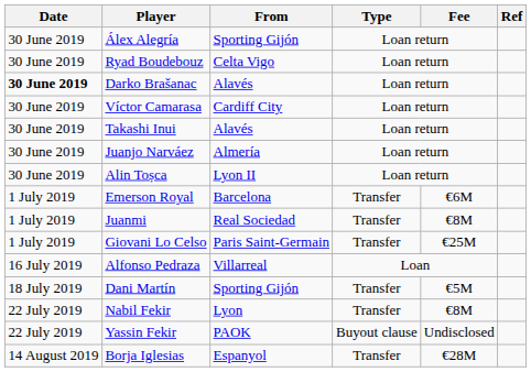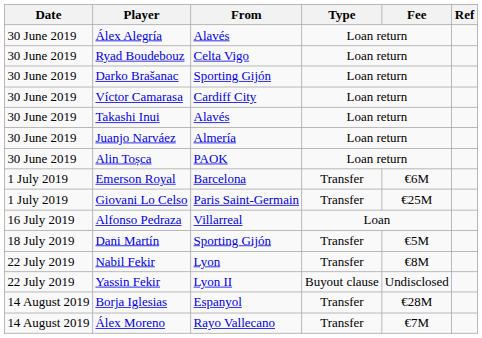 <table class="wikitable">
 <tr>
 <th>Date</th>
 <th>Player</th>
 <th>From</th>
 <th>Type</th>
 <th>Fee</th>
 <th>Ref</th>
 </tr>
 <tr>
 <td>30 June 2019</td>
 <td> <a href='#'>Álex Alegría</a></td>
-<td><a href='#'>Sporting Gijón</a></td>
+<td><a href='#'>Alavés</a></td>
 <td style="text-align:center;" colspan="2">Loan return</td>
 <td align=center></td>
 </tr>
 <tr>
 <td>30 June 2019</td>
 <td> <a href='#'>Ryad Boudebouz</a></td>
 <td><a href='#'>Celta Vigo</a></td>
 <td style="text-align:center;" colspan="2">Loan return</td>
 <td align=center></td>
 </tr>
 <tr>
-<td><strong>30 June 2019</strong></td>
+<td>30 June 2019</td>
 <td> <a href='#'>Darko Brašanac</a></td>
-<td><a href='#'>Alavés</a></td>
+<td><a href='#'>Sporting Gijón</a></td>
 <td style="text-align:center;" colspan="2">Loan return</td>
 <td align=center></td>
 </tr>
 <tr>
 <td>30 June 2019</td>
 <td> <a href='#'>Víctor Camarasa</a></td>
 <td> <a href='#'>Cardiff City</a></td>
 <td style="text-align:center;" colspan="2">Loan return</td>
 <td align=center></td>
 </tr>
 <tr>
 <td>30 June 2019</td>
 <td> <a href='#'>Takashi Inui</a></td>
 <td><a href='#'>Alavés</a></td>
 <td style="text-align:center;" colspan="2">Loan return</td>
 <td align=center></td>
 </tr>
 <tr>
 <td>30 June 2019</td>
 <td> <a href='#'>Juanjo Narváez</a></td>
 <td><a href='#'>Almería</a></td>
 <td style="text-align:center;" colspan="2">Loan return</td>
 <td align=center></td>
 </tr>
 <tr>
 <td>30 June 2019</td>
 <td> <a href='#'>Alin Toșca</a></td>
-<td> <a href='#'>Lyon II</a></td>
+<td> <a href='#'>PAOK</a></td>
 <td style="text-align:center;" colspan="2">Loan return</td>
 <td align=center></td>
 </tr>
 <tr>
 <td>1 July 2019</td>
 <td> <a href='#'>Emerson Royal</a></td>
 <td><a href='#'>Barcelona</a></td>
 <td align=center>Transfer</td>
 <td align=center>€6M</td>
-<td align=center></td>
-</tr>
-<tr>
-<td>1 July 2019</td>
-<td> <a href='#'>Juanmi</a></td>
-<td><a href='#'>Real Sociedad</a></td>
-<td align=center>Transfer</td>
-<td align=center>€8M</td>
 <td align=center></td>
 </tr>
 <tr>
 <td>1 July 2019</td>
 <td> <a href='#'>Giovani Lo Celso</a></td>
 <td> <a href='#'>Paris Saint-Germain</a></td>
 <td align=center>Transfer</td>
 <td align=center>€25M</td>
 <td align=center></td>
 </tr>
 <tr>
 <td>16 July 2019</td>
 <td> <a href='#'>Alfonso Pedraza</a></td>
 <td><a href='#'>Villarreal</a></td>
 <td style="text-align:center;" colspan="2">Loan</td>
 <td align=center></td>
 </tr>
 <tr>
 <td>18 July 2019</td>
 <td> <a href='#'>Dani Martín</a></td>
 <td><a href='#'>Sporting Gijón</a></td>
 <td align=center>Transfer</td>
 <td align=center>€5M</td>
 <td align=center></td>
 </tr>
 <tr>
 <td>22 July 2019</td>
 <td> <a href='#'>Nabil Fekir</a></td>
 <td> <a href='#'>Lyon</a></td>
 <td align=center>Transfer</td>
 <td align=center>€8M</td>
 <td align=center></td>
 </tr>
 <tr>
 <td>22 July 2019</td>
 <td> <a href='#'>Yassin Fekir</a></td>
-<td> <a href='#'>PAOK</a></td>
+<td> <a href='#'>Lyon II</a></td>
 <td align=center>Buyout clause</td>
 <td align=center>Undisclosed</td>
 <td align=center></td>
 </tr>
 <tr>
 <td>14 August 2019</td>
 <td> <a href='#'>Borja Iglesias</a></td>
 <td><a href='#'>Espanyol</a></td>
 <td align=center>Transfer</td>
 <td align=center>€28M</td>
 <td align=center></td>
 </tr>
+<tr>
+<td>14 August 2019</td>
+<td> <a href='#'>Álex Moreno</a></td>
+<td><a href='#'>Rayo Vallecano</a></td>
+<td align=center>Transfer</td>
+<td align=center>€7M</td>
+<td align=center></td>
+</tr>
 </table>
